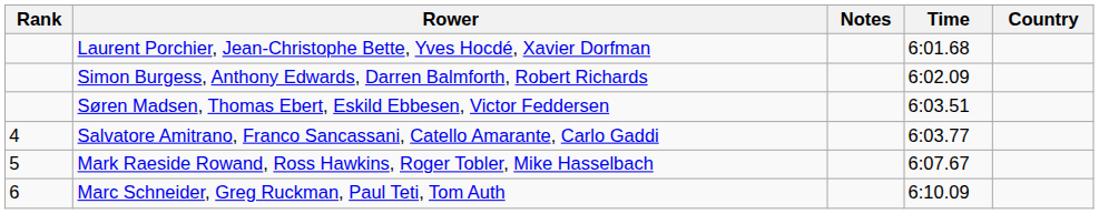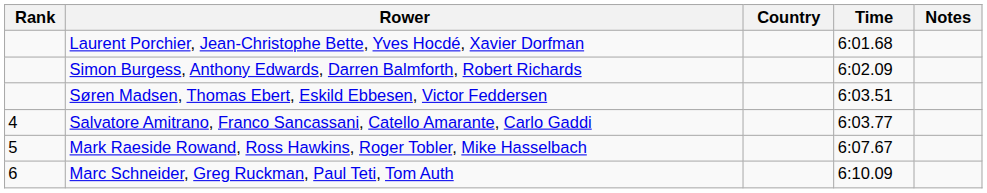 <table class="wikitable sortable" width=60%>
 <tr>
 <th>Rank</th>
 <th>Rower</th>
+<th>Country</th>
+<th>Time</th>
 <th>Notes</th>
-<th>Time</th>
-<th>Country</th>
 </tr>
 <tr>
 <td></td>
 <td><a href='#'>Laurent Porchier</a>, <a href='#'>Jean-Christophe Bette</a>, <a href='#'>Yves Hocdé</a>, <a href='#'>Xavier Dorfman</a></td>
 <td></td>
 <td>6:01.68</td>
 <td></td>
 </tr>
 <tr>
 <td></td>
 <td><a href='#'>Simon Burgess</a>, <a href='#'>Anthony Edwards</a>, <a href='#'>Darren Balmforth</a>, <a href='#'>Robert Richards</a></td>
 <td></td>
 <td>6:02.09</td>
 <td></td>
 </tr>
 <tr>
 <td></td>
 <td><a href='#'>Søren Madsen</a>, <a href='#'>Thomas Ebert</a>, <a href='#'>Eskild Ebbesen</a>, <a href='#'>Victor Feddersen</a></td>
 <td></td>
 <td>6:03.51</td>
 <td></td>
 </tr>
 <tr>
 <td>4</td>
 <td><a href='#'>Salvatore Amitrano</a>, <a href='#'>Franco Sancassani</a>, <a href='#'>Catello Amarante</a>, <a href='#'>Carlo Gaddi</a></td>
 <td></td>
 <td>6:03.77</td>
 <td></td>
 </tr>
 <tr>
 <td>5</td>
 <td><a href='#'>Mark Raeside Rowand</a>, <a href='#'>Ross Hawkins</a>, <a href='#'>Roger Tobler</a>, <a href='#'>Mike Hasselbach</a></td>
 <td></td>
 <td>6:07.67</td>
 <td></td>
 </tr>
 <tr>
 <td>6</td>
 <td><a href='#'>Marc Schneider</a>, <a href='#'>Greg Ruckman</a>, <a href='#'>Paul Teti</a>, <a href='#'>Tom Auth</a></td>
 <td></td>
 <td>6:10.09</td>
 <td></td>
 </tr>
 </table>
